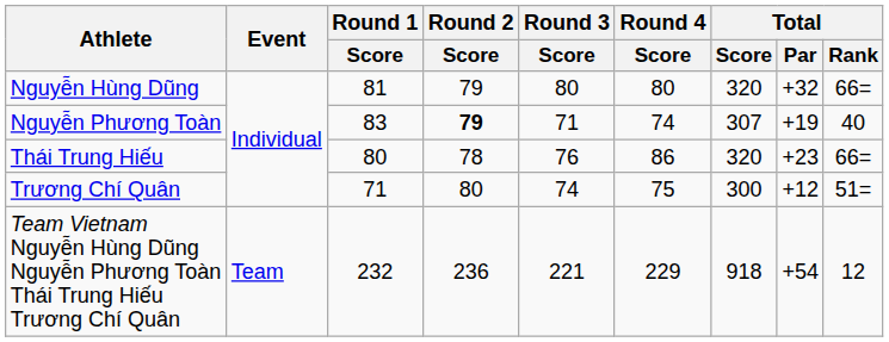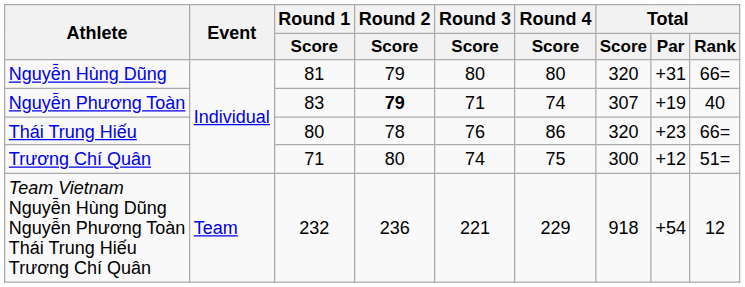 <table class=wikitable style="font-size:90%;">
 <tr>
 <th rowspan=2>Athlete</th>
 <th rowspan=2>Event</th>
 <th>Round 1</th>
 <th>Round 2</th>
 <th>Round 3</th>
 <th>Round 4</th>
 <th colspan=3>Total</th>
 </tr>
 <tr style="font-size:95%">
 <th>Score</th>
 <th>Score</th>
 <th>Score</th>
 <th>Score</th>
 <th>Score</th>
 <th>Par</th>
 <th>Rank</th>
 </tr>
 <tr align=center>
 <td align=left><a href='#'>Nguyễn Hùng Dũng</a></td>
 <td align=left rowspan=4><a href='#'>Individual</a></td>
 <td>81</td>
 <td>79</td>
 <td>80</td>
 <td>80</td>
 <td>320</td>
-<td>+32</td>
+<td>+31</td>
 <td>66=</td>
 </tr>
 <tr align=center>
 <td align=left><a href='#'>Nguyễn Phương Toàn</a></td>
 <td>83</td>
 <td><strong>79</strong></td>
 <td>71</td>
 <td>74</td>
 <td>307</td>
 <td>+19</td>
 <td>40</td>
 </tr>
 <tr align=center>
 <td align=left><a href='#'>Thái Trung Hiếu</a></td>
 <td>80</td>
 <td>78</td>
 <td>76</td>
 <td>86</td>
 <td>320</td>
 <td>+23</td>
 <td>66=</td>
 </tr>
 <tr align=center>
 <td align=left><a href='#'>Trương Chí Quân</a></td>
 <td>71</td>
 <td>80</td>
 <td>74</td>
 <td>75</td>
 <td>300</td>
 <td>+12</td>
 <td>51=</td>
 </tr>
 <tr align=center>
 <td align=left><em>Team Vietnam</em><br>Nguyễn Hùng Dũng<br>Nguyễn Phương Toàn<br>Thái Trung Hiếu<br>Trương Chí Quân</td>
 <td align=left><a href='#'>Team</a></td>
 <td>232</td>
 <td>236</td>
 <td>221</td>
 <td>229</td>
 <td>918</td>
 <td>+54</td>
 <td>12</td>
 </tr>
 </table>
